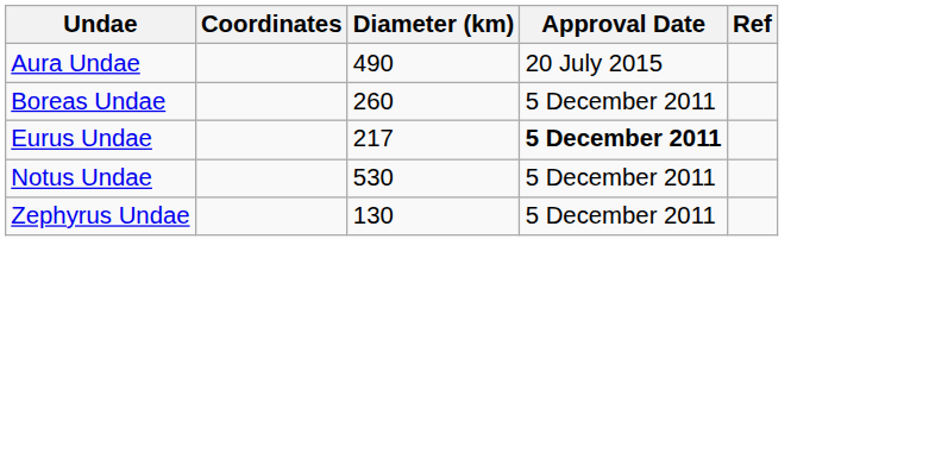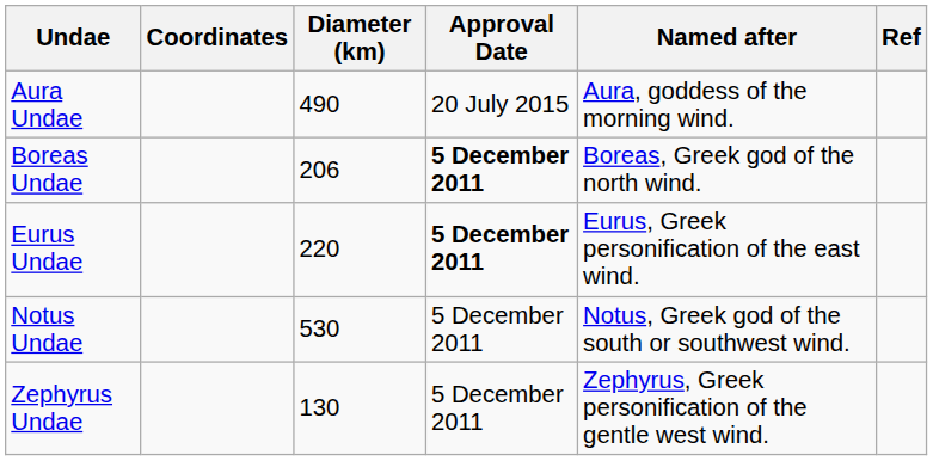 <table class="wikitable">
 <tr>
 <th>Undae</th>
 <th>Coordinates</th>
 <th>Diameter (km)</th>
 <th>Approval Date</th>
+<th>Named after</th>
 <th>Ref</th>
 </tr>
 <tr>
 <td><a href='#'>Aura Undae</a></td>
 <td></td>
 <td>490</td>
 <td>20 July 2015</td>
+<td><a href='#'>Aura</a>, goddess of the morning wind.</td>
 <td></td>
 </tr>
 <tr>
 <td><a href='#'>Boreas Undae</a></td>
 <td></td>
-<td>260</td>
-<td>5 December 2011</td>
+<td>206</td>
+<td><strong>5 December 2011</strong></td>
+<td><a href='#'>Boreas</a>, Greek god of the north wind.</td>
 <td></td>
 </tr>
 <tr>
 <td><a href='#'>Eurus Undae</a></td>
 <td></td>
-<td>217</td>
+<td>220</td>
 <td><strong>5 December 2011</strong></td>
+<td><a href='#'>Eurus</a>, Greek personification of the east wind.</td>
 <td></td>
 </tr>
 <tr>
 <td><a href='#'>Notus Undae</a></td>
 <td></td>
 <td>530</td>
 <td>5 December 2011</td>
+<td><a href='#'>Notus</a>, Greek god of the south or southwest wind.</td>
 <td></td>
 </tr>
 <tr>
 <td><a href='#'>Zephyrus Undae</a></td>
 <td></td>
 <td>130</td>
 <td>5 December 2011</td>
+<td><a href='#'>Zephyrus</a>, Greek personification of the gentle west wind.</td>
 <td></td>
 </tr>
 </table>
